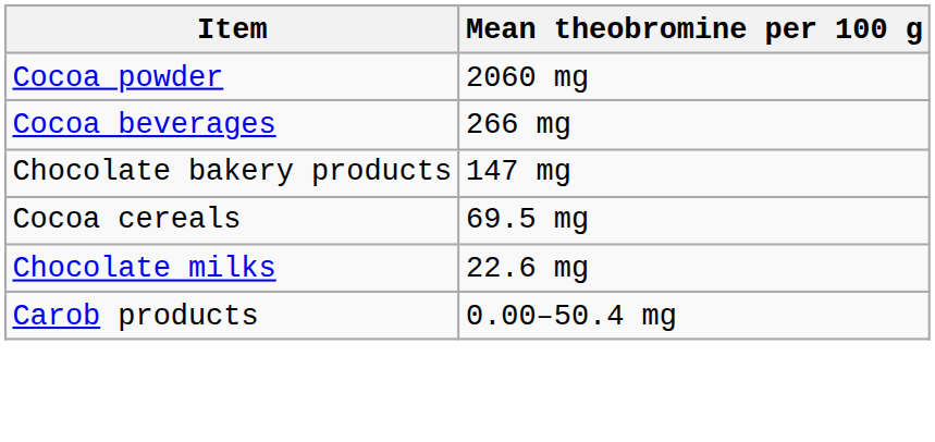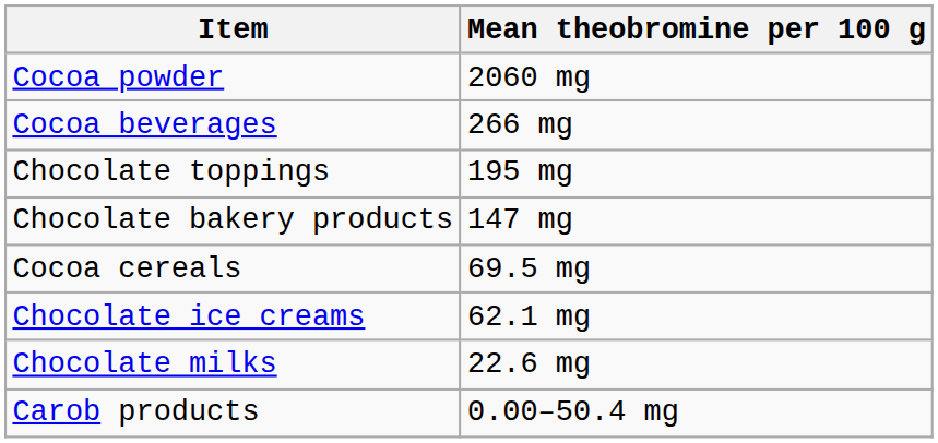 <table class="wikitable">
 <tr>
 <th>Item</th>
 <th>Mean theobromine per 100 g</th>
 </tr>
 <tr>
 <td><a href='#'>Cocoa powder</a></td>
 <td>2060 mg</td>
 </tr>
 <tr>
 <td><a href='#'>Cocoa beverages</a></td>
 <td>266 mg</td>
 </tr>
 <tr>
+<td>Chocolate toppings</td>
+<td>195 mg</td>
+</tr>
+<tr>
 <td>Chocolate bakery products</td>
 <td>147 mg</td>
 </tr>
 <tr>
 <td>Cocoa cereals</td>
 <td>69.5 mg</td>
+</tr>
+<tr>
+<td><a href='#'>Chocolate ice creams</a></td>
+<td>62.1 mg</td>
 </tr>
 <tr>
 <td><a href='#'>Chocolate milks</a></td>
 <td>22.6 mg</td>
 </tr>
 <tr>
 <td><a href='#'>Carob</a> products</td>
 <td>0.00–50.4 mg</td>
 </tr>
 </table>
